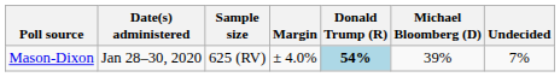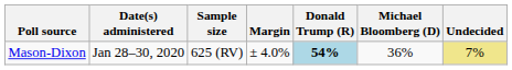 <table class="wikitable" style="font-size:90%;text-align:center;">
 <tr valign=bottom style="font-size:90%;">
 <th>Poll source</th>
 <th>Date(s)<br>administered</th>
 <th>Sample<br>size</th>
 <th>Margin<br></th>
 <th>Donald<br>Trump (R)</th>
 <th>Michael<br>Bloomberg (D)</th>
 <th>Undecided</th>
 </tr>
 <tr>
 <td style="text-align:left;"><a href='#'>Mason-Dixon</a></td>
 <td>Jan 28–30, 2020</td>
 <td>625 (RV)</td>
 <td>± 4.0%</td>
 <td style="background: lightblue;"><strong>54%</strong></td>
-<td>39%</td>
-<td>7%</td>
+<td>36%</td>
+<td style="background: khaki;">7%</td>
 </tr>
 </table>
